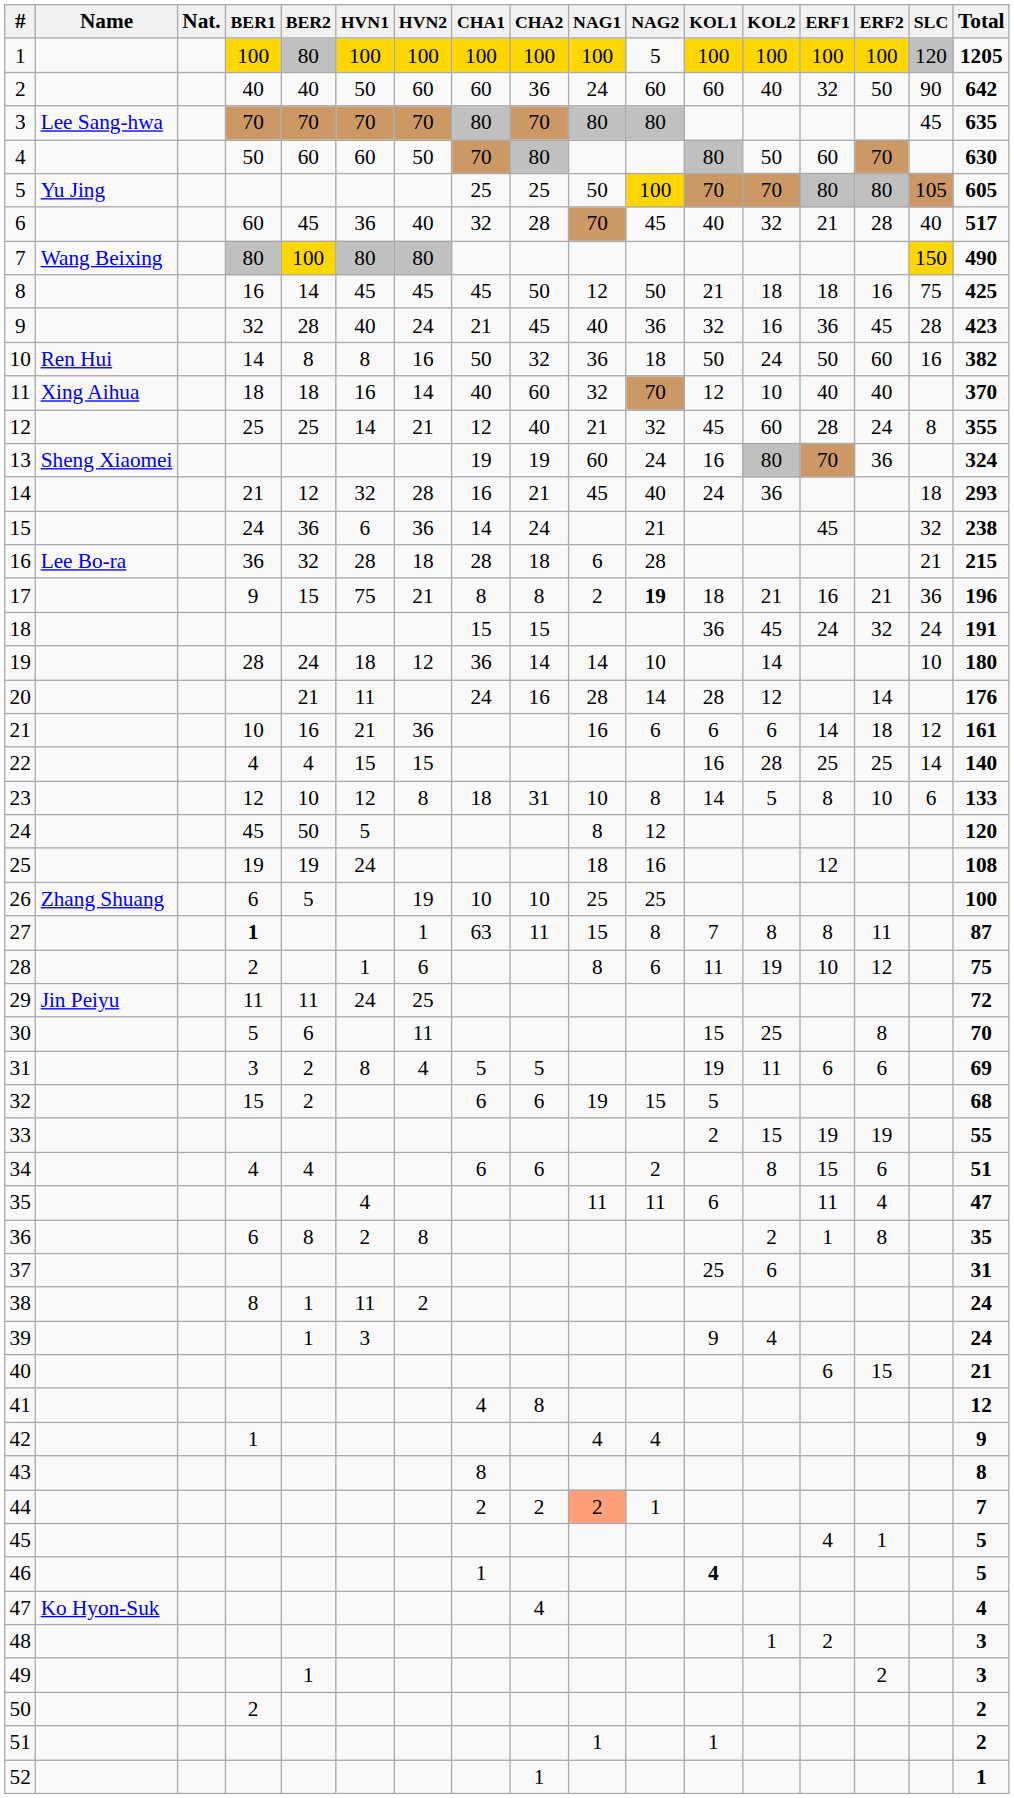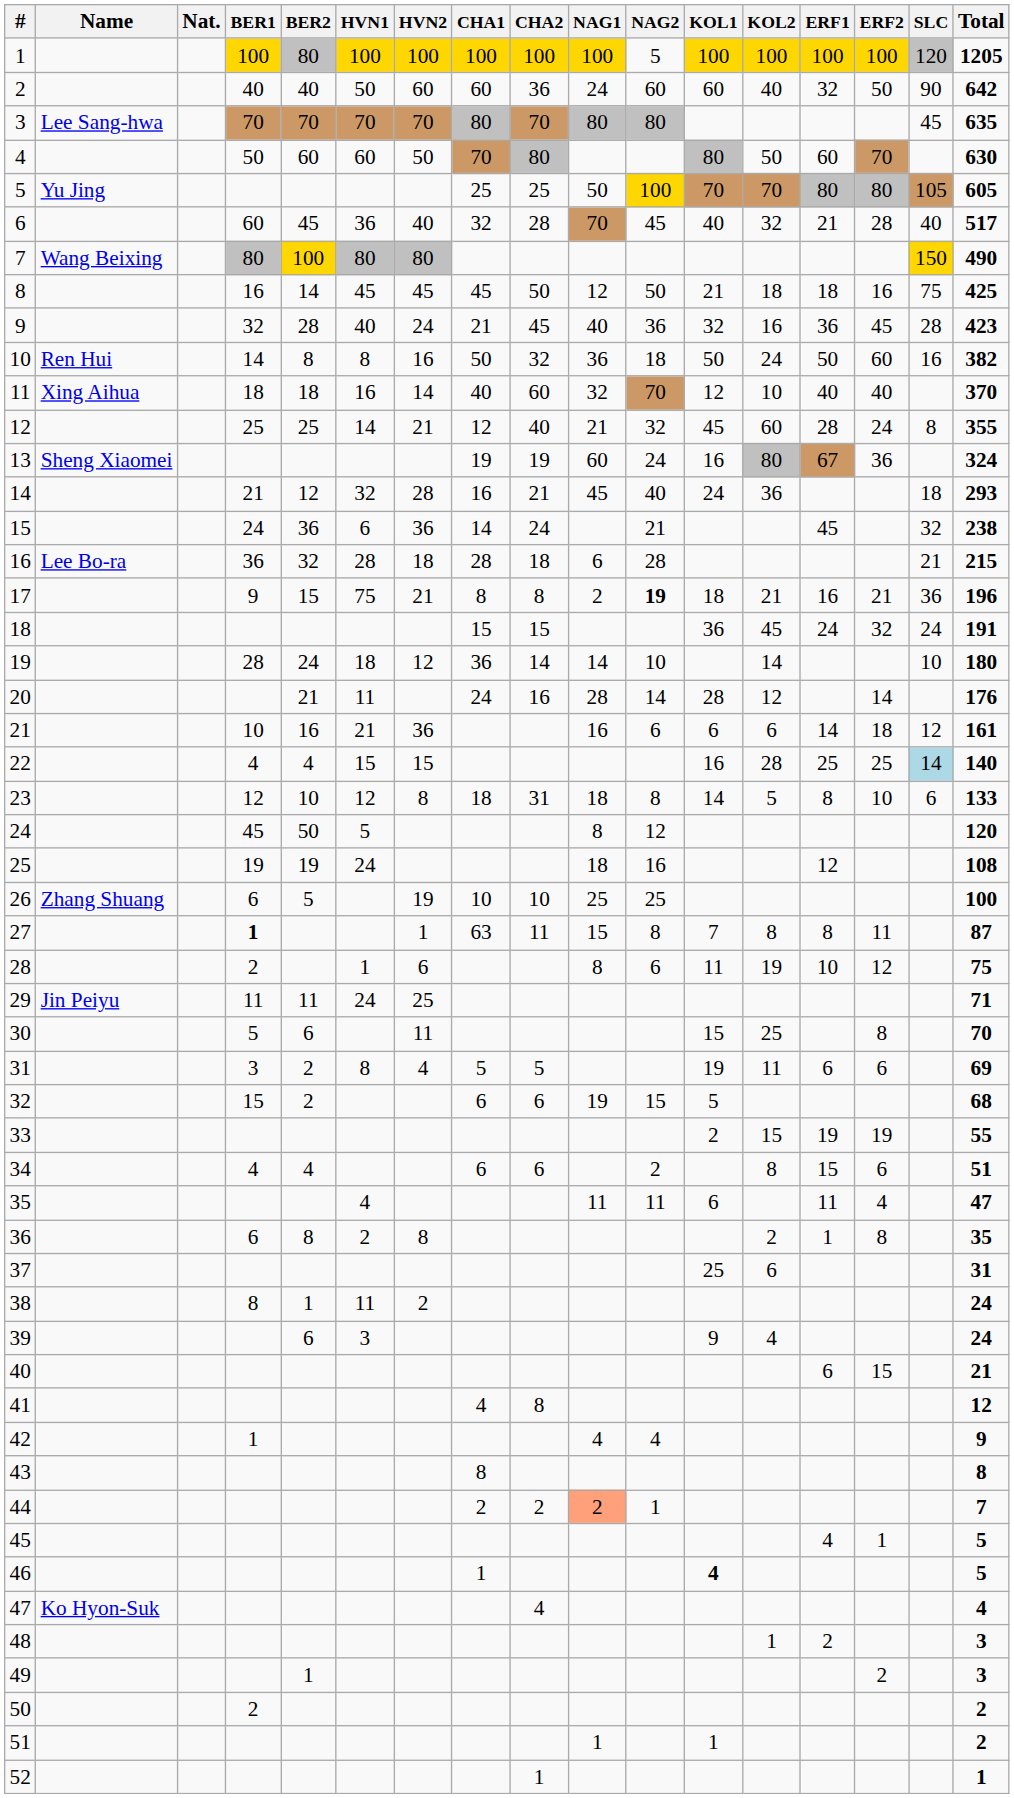 <table class="wikitable sortable" style="text-align:center;">
 <tr>
 <th>#</th>
 <th>Name</th>
 <th>Nat.</th>
 <th><small>BER1</small></th>
 <th><small>BER2</small></th>
 <th><small>HVN1</small></th>
 <th><small>HVN2</small></th>
 <th><small>CHA1</small></th>
 <th><small>CHA2</small></th>
 <th><small>NAG1</small></th>
 <th><small>NAG2</small></th>
 <th><small>KOL1</small></th>
 <th><small>KOL2</small></th>
 <th><small>ERF1</small></th>
 <th><small>ERF2</small></th>
 <th><small>SLC</small></th>
 <th>Total</th>
 </tr>
 <tr>
 <td>1</td>
 <td align=left></td>
 <td></td>
 <td bgcolor=gold>100</td>
 <td bgcolor=silver>80</td>
 <td bgcolor=gold>100</td>
 <td bgcolor=gold>100</td>
 <td bgcolor=gold>100</td>
 <td bgcolor=gold>100</td>
 <td bgcolor=gold>100</td>
 <td>5</td>
 <td bgcolor=gold>100</td>
 <td bgcolor=gold>100</td>
 <td bgcolor=gold>100</td>
 <td bgcolor=gold>100</td>
 <td bgcolor=silver>120</td>
 <td><strong>1205</strong></td>
 </tr>
 <tr>
 <td>2</td>
 <td align=left></td>
 <td></td>
 <td>40</td>
 <td>40</td>
 <td>50</td>
 <td>60</td>
 <td>60</td>
 <td>36</td>
 <td>24</td>
 <td>60</td>
 <td>60</td>
 <td>40</td>
 <td>32</td>
 <td>50</td>
 <td>90</td>
 <td><strong>642</strong></td>
 </tr>
 <tr>
 <td>3</td>
 <td align=left><a href='#'>Lee Sang-hwa</a></td>
 <td></td>
 <td bgcolor=cc9966>70</td>
 <td bgcolor=cc9966>70</td>
 <td bgcolor=cc9966>70</td>
 <td bgcolor=cc9966>70</td>
 <td bgcolor=silver>80</td>
 <td bgcolor=cc9966>70</td>
 <td bgcolor=silver>80</td>
 <td bgcolor=silver>80</td>
 <td></td>
 <td></td>
 <td></td>
 <td></td>
 <td>45</td>
 <td><strong>635</strong></td>
 </tr>
 <tr>
 <td>4</td>
 <td align=left></td>
 <td></td>
 <td>50</td>
 <td>60</td>
 <td>60</td>
 <td>50</td>
 <td bgcolor=cc9966>70</td>
 <td bgcolor=silver>80</td>
 <td></td>
 <td></td>
 <td bgcolor=silver>80</td>
 <td>50</td>
 <td>60</td>
 <td bgcolor=cc9966>70</td>
 <td></td>
 <td><strong>630</strong></td>
 </tr>
 <tr>
 <td>5</td>
 <td align=left><a href='#'>Yu Jing</a></td>
 <td></td>
 <td></td>
 <td></td>
 <td></td>
 <td></td>
 <td>25</td>
 <td>25</td>
 <td>50</td>
 <td bgcolor=gold>100</td>
 <td bgcolor=cc9966>70</td>
 <td bgcolor=cc9966>70</td>
 <td bgcolor=silver>80</td>
 <td bgcolor=silver>80</td>
 <td bgcolor=cc9966>105</td>
 <td><strong>605</strong></td>
 </tr>
 <tr>
 <td>6</td>
 <td align=left></td>
 <td></td>
 <td>60</td>
 <td>45</td>
 <td>36</td>
 <td>40</td>
 <td>32</td>
 <td>28</td>
 <td bgcolor=cc9966>70</td>
 <td>45</td>
 <td>40</td>
 <td>32</td>
 <td>21</td>
 <td>28</td>
 <td>40</td>
 <td><strong>517</strong></td>
 </tr>
 <tr>
 <td>7</td>
 <td align=left><a href='#'>Wang Beixing</a></td>
 <td></td>
 <td bgcolor=silver>80</td>
 <td bgcolor=gold>100</td>
 <td bgcolor=silver>80</td>
 <td bgcolor=silver>80</td>
 <td></td>
 <td></td>
 <td></td>
 <td></td>
 <td></td>
 <td></td>
 <td></td>
 <td></td>
 <td bgcolor=gold>150</td>
 <td><strong>490</strong></td>
 </tr>
 <tr>
 <td>8</td>
 <td align=left></td>
 <td></td>
 <td>16</td>
 <td>14</td>
 <td>45</td>
 <td>45</td>
 <td>45</td>
 <td>50</td>
 <td>12</td>
 <td>50</td>
 <td>21</td>
 <td>18</td>
 <td>18</td>
 <td>16</td>
 <td>75</td>
 <td><strong>425</strong></td>
 </tr>
 <tr>
 <td>9</td>
 <td align=left></td>
 <td></td>
 <td>32</td>
 <td>28</td>
 <td>40</td>
 <td>24</td>
 <td>21</td>
 <td>45</td>
 <td>40</td>
 <td>36</td>
 <td>32</td>
 <td>16</td>
 <td>36</td>
 <td>45</td>
 <td>28</td>
 <td><strong>423</strong></td>
 </tr>
 <tr>
 <td>10</td>
 <td align=left><a href='#'>Ren Hui</a></td>
 <td></td>
 <td>14</td>
 <td>8</td>
 <td>8</td>
 <td>16</td>
 <td>50</td>
 <td>32</td>
 <td>36</td>
 <td>18</td>
 <td>50</td>
 <td>24</td>
 <td>50</td>
 <td>60</td>
 <td>16</td>
 <td><strong>382</strong></td>
 </tr>
 <tr>
 <td>11</td>
 <td align=left><a href='#'>Xing Aihua</a></td>
 <td></td>
 <td>18</td>
 <td>18</td>
 <td>16</td>
 <td>14</td>
 <td>40</td>
 <td>60</td>
 <td>32</td>
 <td bgcolor=cc9966>70</td>
 <td>12</td>
 <td>10</td>
 <td>40</td>
 <td>40</td>
 <td></td>
 <td><strong>370</strong></td>
 </tr>
 <tr>
 <td>12</td>
 <td align=left></td>
 <td></td>
 <td>25</td>
 <td>25</td>
 <td>14</td>
 <td>21</td>
 <td>12</td>
 <td>40</td>
 <td>21</td>
 <td>32</td>
 <td>45</td>
 <td>60</td>
 <td>28</td>
 <td>24</td>
 <td>8</td>
 <td><strong>355</strong></td>
 </tr>
 <tr>
 <td>13</td>
 <td align=left><a href='#'>Sheng Xiaomei</a></td>
 <td></td>
 <td></td>
 <td></td>
 <td></td>
 <td></td>
 <td>19</td>
 <td>19</td>
 <td>60</td>
 <td>24</td>
 <td>16</td>
 <td bgcolor=silver>80</td>
-<td bgcolor=cc9966>70</td>
+<td bgcolor=cc9966>67</td>
 <td>36</td>
 <td></td>
 <td><strong>324</strong></td>
 </tr>
 <tr>
 <td>14</td>
 <td align=left></td>
 <td></td>
 <td>21</td>
 <td>12</td>
 <td>32</td>
 <td>28</td>
 <td>16</td>
 <td>21</td>
 <td>45</td>
 <td>40</td>
 <td>24</td>
 <td>36</td>
 <td></td>
 <td></td>
 <td>18</td>
 <td><strong>293</strong></td>
 </tr>
 <tr>
 <td>15</td>
 <td align=left></td>
 <td></td>
 <td>24</td>
 <td>36</td>
 <td>6</td>
 <td>36</td>
 <td>14</td>
 <td>24</td>
 <td></td>
 <td>21</td>
 <td></td>
 <td></td>
 <td>45</td>
 <td></td>
 <td>32</td>
 <td><strong>238</strong></td>
 </tr>
 <tr>
 <td>16</td>
 <td align=left><a href='#'>Lee Bo-ra</a></td>
 <td></td>
 <td>36</td>
 <td>32</td>
 <td>28</td>
 <td>18</td>
 <td>28</td>
 <td>18</td>
 <td>6</td>
 <td>28</td>
 <td></td>
 <td></td>
 <td></td>
 <td></td>
 <td>21</td>
 <td><strong>215</strong></td>
 </tr>
 <tr>
 <td>17</td>
 <td align=left></td>
 <td></td>
 <td>9</td>
 <td>15</td>
 <td>75</td>
 <td>21</td>
 <td>8</td>
 <td>8</td>
 <td>2</td>
 <td><strong>19</strong></td>
 <td>18</td>
 <td>21</td>
 <td>16</td>
 <td>21</td>
 <td>36</td>
 <td><strong>196</strong></td>
 </tr>
 <tr>
 <td>18</td>
 <td align=left></td>
 <td></td>
 <td></td>
 <td></td>
 <td></td>
 <td></td>
 <td>15</td>
 <td>15</td>
 <td></td>
 <td></td>
 <td>36</td>
 <td>45</td>
 <td>24</td>
 <td>32</td>
 <td>24</td>
 <td><strong>191</strong></td>
 </tr>
 <tr>
 <td>19</td>
 <td align=left></td>
 <td></td>
 <td>28</td>
 <td>24</td>
 <td>18</td>
 <td>12</td>
 <td>36</td>
 <td>14</td>
 <td>14</td>
 <td>10</td>
 <td></td>
 <td>14</td>
 <td></td>
 <td></td>
 <td>10</td>
 <td><strong>180</strong></td>
 </tr>
 <tr>
 <td>20</td>
 <td align=left></td>
 <td></td>
 <td></td>
 <td>21</td>
 <td>11</td>
 <td></td>
 <td>24</td>
 <td>16</td>
 <td>28</td>
 <td>14</td>
 <td>28</td>
 <td>12</td>
 <td></td>
 <td>14</td>
 <td></td>
 <td><strong>176</strong></td>
 </tr>
 <tr>
 <td>21</td>
 <td align=left></td>
 <td></td>
 <td>10</td>
 <td>16</td>
 <td>21</td>
 <td>36</td>
 <td></td>
 <td></td>
 <td>16</td>
 <td>6</td>
 <td>6</td>
 <td>6</td>
 <td>14</td>
 <td>18</td>
 <td>12</td>
 <td><strong>161</strong></td>
 </tr>
 <tr>
 <td>22</td>
 <td align=left></td>
 <td></td>
 <td>4</td>
 <td>4</td>
 <td>15</td>
 <td>15</td>
 <td></td>
 <td></td>
 <td></td>
 <td></td>
 <td>16</td>
 <td>28</td>
 <td>25</td>
 <td>25</td>
-<td>14</td>
+<td style="background: lightblue;">14</td>
 <td><strong>140</strong></td>
 </tr>
 <tr>
 <td>23</td>
 <td align=left></td>
 <td></td>
 <td>12</td>
 <td>10</td>
 <td>12</td>
 <td>8</td>
 <td>18</td>
 <td>31</td>
-<td>10</td>
+<td>18</td>
 <td>8</td>
 <td>14</td>
 <td>5</td>
 <td>8</td>
 <td>10</td>
 <td>6</td>
 <td><strong>133</strong></td>
 </tr>
 <tr>
 <td>24</td>
 <td align=left></td>
 <td></td>
 <td>45</td>
 <td>50</td>
 <td>5</td>
 <td></td>
 <td></td>
 <td></td>
 <td>8</td>
 <td>12</td>
 <td></td>
 <td></td>
 <td></td>
 <td></td>
 <td></td>
 <td><strong>120</strong></td>
 </tr>
 <tr>
 <td>25</td>
 <td align=left></td>
 <td></td>
 <td>19</td>
 <td>19</td>
 <td>24</td>
 <td></td>
 <td></td>
 <td></td>
 <td>18</td>
 <td>16</td>
 <td></td>
 <td></td>
 <td>12</td>
 <td></td>
 <td></td>
 <td><strong>108</strong></td>
 </tr>
 <tr>
 <td>26</td>
 <td align=left><a href='#'>Zhang Shuang</a></td>
 <td></td>
 <td>6</td>
 <td>5</td>
 <td></td>
 <td>19</td>
 <td>10</td>
 <td>10</td>
 <td>25</td>
 <td>25</td>
 <td></td>
 <td></td>
 <td></td>
 <td></td>
 <td></td>
 <td><strong>100</strong></td>
 </tr>
 <tr>
 <td>27</td>
 <td align=left></td>
 <td></td>
 <td><strong>1</strong></td>
 <td></td>
 <td></td>
 <td>1</td>
 <td>63</td>
 <td>11</td>
 <td>15</td>
 <td>8</td>
 <td>7</td>
 <td>8</td>
 <td>8</td>
 <td>11</td>
 <td></td>
 <td><strong>87</strong></td>
 </tr>
 <tr>
 <td>28</td>
 <td align=left></td>
 <td></td>
 <td>2</td>
 <td></td>
 <td>1</td>
 <td>6</td>
 <td></td>
 <td></td>
 <td>8</td>
 <td>6</td>
 <td>11</td>
 <td>19</td>
 <td>10</td>
 <td>12</td>
 <td></td>
 <td><strong>75</strong></td>
 </tr>
 <tr>
 <td>29</td>
 <td align=left><a href='#'>Jin Peiyu</a></td>
 <td></td>
 <td>11</td>
 <td>11</td>
 <td>24</td>
 <td>25</td>
 <td></td>
 <td></td>
 <td></td>
 <td></td>
 <td></td>
 <td></td>
 <td></td>
 <td></td>
 <td></td>
-<td><strong>72</strong></td>
+<td><strong>71</strong></td>
 </tr>
 <tr>
 <td>30</td>
 <td align=left></td>
 <td></td>
 <td>5</td>
 <td>6</td>
 <td></td>
 <td>11</td>
 <td></td>
 <td></td>
 <td></td>
 <td></td>
 <td>15</td>
 <td>25</td>
 <td></td>
 <td>8</td>
 <td></td>
 <td><strong> 70</strong></td>
 </tr>
 <tr>
 <td>31</td>
 <td align=left></td>
 <td></td>
 <td>3</td>
 <td>2</td>
 <td>8</td>
 <td>4</td>
 <td>5</td>
 <td>5</td>
 <td></td>
 <td></td>
 <td>19</td>
 <td>11</td>
 <td>6</td>
 <td>6</td>
 <td></td>
 <td><strong>69</strong></td>
 </tr>
 <tr>
 <td>32</td>
 <td align=left></td>
 <td></td>
 <td>15</td>
 <td>2</td>
 <td></td>
 <td></td>
 <td>6</td>
 <td>6</td>
 <td>19</td>
 <td>15</td>
 <td>5</td>
 <td></td>
 <td></td>
 <td></td>
 <td></td>
 <td><strong>68</strong></td>
 </tr>
 <tr>
 <td>33</td>
 <td align=left></td>
 <td></td>
 <td></td>
 <td></td>
 <td></td>
 <td></td>
 <td></td>
 <td></td>
 <td></td>
 <td></td>
 <td>2</td>
 <td>15</td>
 <td>19</td>
 <td>19</td>
 <td></td>
 <td><strong>55</strong></td>
 </tr>
 <tr>
 <td>34</td>
 <td align=left></td>
 <td></td>
 <td>4</td>
 <td>4</td>
 <td></td>
 <td></td>
 <td>6</td>
 <td>6</td>
 <td></td>
 <td>2</td>
 <td></td>
 <td>8</td>
 <td>15</td>
 <td>6</td>
 <td></td>
 <td><strong>51</strong></td>
 </tr>
 <tr>
 <td>35</td>
 <td align=left></td>
 <td></td>
 <td></td>
 <td></td>
 <td>4</td>
 <td></td>
 <td></td>
 <td></td>
 <td>11</td>
 <td>11</td>
 <td>6</td>
 <td></td>
 <td>11</td>
 <td>4</td>
 <td></td>
 <td><strong>47</strong></td>
 </tr>
 <tr>
 <td>36</td>
 <td align=left></td>
 <td></td>
 <td>6</td>
 <td>8</td>
 <td>2</td>
 <td>8</td>
 <td></td>
 <td></td>
 <td></td>
 <td></td>
 <td></td>
 <td>2</td>
 <td>1</td>
 <td>8</td>
 <td></td>
 <td><strong>35</strong></td>
 </tr>
 <tr>
 <td>37</td>
 <td align=left></td>
 <td></td>
 <td></td>
 <td></td>
 <td></td>
 <td></td>
 <td></td>
 <td></td>
 <td></td>
 <td></td>
 <td>25</td>
 <td>6</td>
 <td></td>
 <td></td>
 <td></td>
 <td><strong>31</strong></td>
 </tr>
 <tr>
 <td>38</td>
 <td align=left></td>
 <td></td>
 <td>8</td>
 <td>1</td>
 <td>11</td>
 <td>2</td>
 <td></td>
 <td></td>
 <td></td>
 <td></td>
 <td></td>
 <td></td>
 <td></td>
 <td></td>
 <td></td>
 <td><strong>24</strong></td>
 </tr>
 <tr>
 <td>39</td>
 <td align=left></td>
 <td></td>
 <td></td>
-<td>1</td>
+<td>6</td>
 <td>3</td>
 <td></td>
 <td></td>
 <td></td>
 <td></td>
 <td></td>
 <td>9</td>
 <td>4</td>
 <td></td>
 <td></td>
 <td></td>
 <td><strong>24</strong></td>
 </tr>
 <tr>
 <td>40</td>
 <td align=left></td>
 <td></td>
 <td></td>
 <td></td>
 <td></td>
 <td></td>
 <td></td>
 <td></td>
 <td></td>
 <td></td>
 <td></td>
 <td></td>
 <td>6</td>
 <td>15</td>
 <td></td>
 <td><strong>21</strong></td>
 </tr>
 <tr>
 <td>41</td>
 <td align=left></td>
 <td></td>
 <td></td>
 <td></td>
 <td></td>
 <td></td>
 <td>4</td>
 <td>8</td>
 <td></td>
 <td></td>
 <td></td>
 <td></td>
 <td></td>
 <td></td>
 <td></td>
 <td><strong>12</strong></td>
 </tr>
 <tr>
 <td>42</td>
 <td align=left></td>
 <td></td>
 <td>1</td>
 <td></td>
 <td></td>
 <td></td>
 <td></td>
 <td></td>
 <td>4</td>
 <td>4</td>
 <td></td>
 <td></td>
 <td></td>
 <td></td>
 <td></td>
 <td><strong>9</strong></td>
 </tr>
 <tr>
 <td>43</td>
 <td align=left></td>
 <td></td>
 <td></td>
 <td></td>
 <td></td>
 <td></td>
 <td>8</td>
 <td></td>
 <td></td>
 <td></td>
 <td></td>
 <td></td>
 <td></td>
 <td></td>
 <td></td>
 <td><strong>8</strong></td>
 </tr>
 <tr>
 <td>44</td>
 <td align=left></td>
 <td></td>
 <td></td>
 <td></td>
 <td></td>
 <td></td>
 <td>2</td>
 <td>2</td>
 <td style="background: lightsalmon;">2</td>
 <td>1</td>
 <td></td>
 <td></td>
 <td></td>
 <td></td>
 <td></td>
 <td><strong>7</strong></td>
 </tr>
 <tr>
 <td>45</td>
 <td align=left></td>
 <td></td>
 <td></td>
 <td></td>
 <td></td>
 <td></td>
 <td></td>
 <td></td>
 <td></td>
 <td></td>
 <td></td>
 <td></td>
 <td>4</td>
 <td>1</td>
 <td></td>
 <td><strong>5</strong></td>
 </tr>
 <tr>
 <td>46</td>
 <td align=left></td>
 <td></td>
 <td></td>
 <td></td>
 <td></td>
 <td></td>
 <td>1</td>
 <td></td>
 <td></td>
 <td></td>
 <td><strong>4</strong></td>
 <td></td>
 <td></td>
 <td></td>
 <td></td>
 <td><strong>5</strong></td>
 </tr>
 <tr>
 <td>47</td>
 <td align=left><a href='#'>Ko Hyon-Suk</a></td>
 <td></td>
 <td></td>
 <td></td>
 <td></td>
 <td></td>
 <td></td>
 <td>4</td>
 <td></td>
 <td></td>
 <td></td>
 <td></td>
 <td></td>
 <td></td>
 <td></td>
 <td><strong>4</strong></td>
 </tr>
 <tr>
 <td>48</td>
 <td align=left></td>
 <td></td>
 <td></td>
 <td></td>
 <td></td>
 <td></td>
 <td></td>
 <td></td>
 <td></td>
 <td></td>
 <td></td>
 <td>1</td>
 <td>2</td>
 <td></td>
 <td></td>
 <td><strong>3</strong></td>
 </tr>
 <tr>
 <td>49</td>
 <td align=left></td>
 <td></td>
 <td></td>
 <td>1</td>
 <td></td>
 <td></td>
 <td></td>
 <td></td>
 <td></td>
 <td></td>
 <td></td>
 <td></td>
 <td></td>
 <td>2</td>
 <td></td>
 <td><strong>3</strong></td>
 </tr>
 <tr>
 <td>50</td>
 <td align=left></td>
 <td></td>
 <td>2</td>
 <td></td>
 <td></td>
 <td></td>
 <td></td>
 <td></td>
 <td></td>
 <td></td>
 <td></td>
 <td></td>
 <td></td>
 <td></td>
 <td></td>
 <td><strong>2</strong></td>
 </tr>
 <tr>
 <td>51</td>
 <td align=left></td>
 <td></td>
 <td></td>
 <td></td>
 <td></td>
 <td></td>
 <td></td>
 <td></td>
 <td>1</td>
 <td></td>
 <td>1</td>
 <td></td>
 <td></td>
 <td></td>
 <td></td>
 <td><strong>2</strong></td>
 </tr>
 <tr>
 <td>52</td>
 <td align=left></td>
 <td></td>
 <td></td>
 <td></td>
 <td></td>
 <td></td>
 <td></td>
 <td>1</td>
 <td></td>
 <td></td>
 <td></td>
 <td></td>
 <td></td>
 <td></td>
 <td></td>
 <td><strong>1</strong></td>
 </tr>
 </table>
